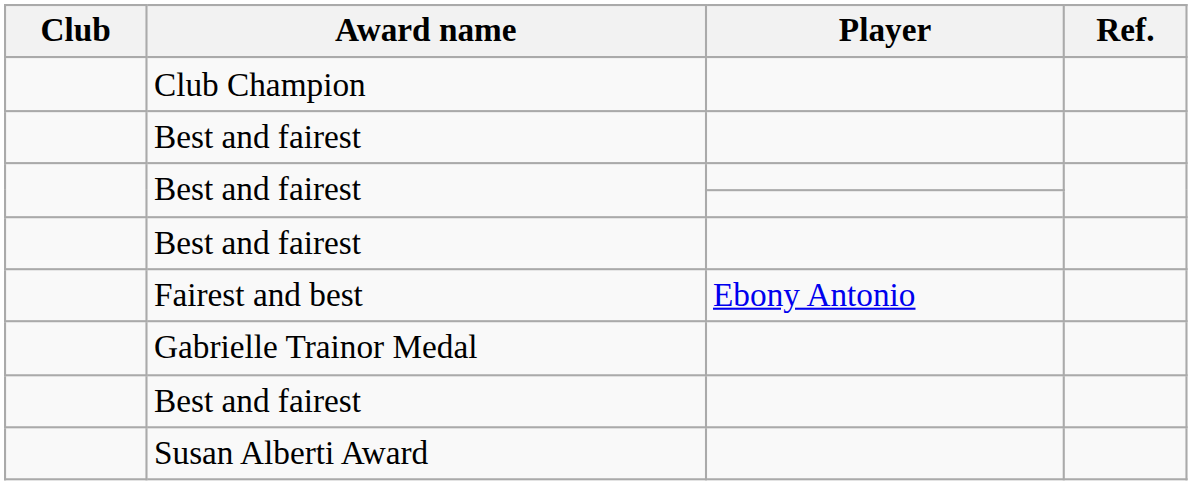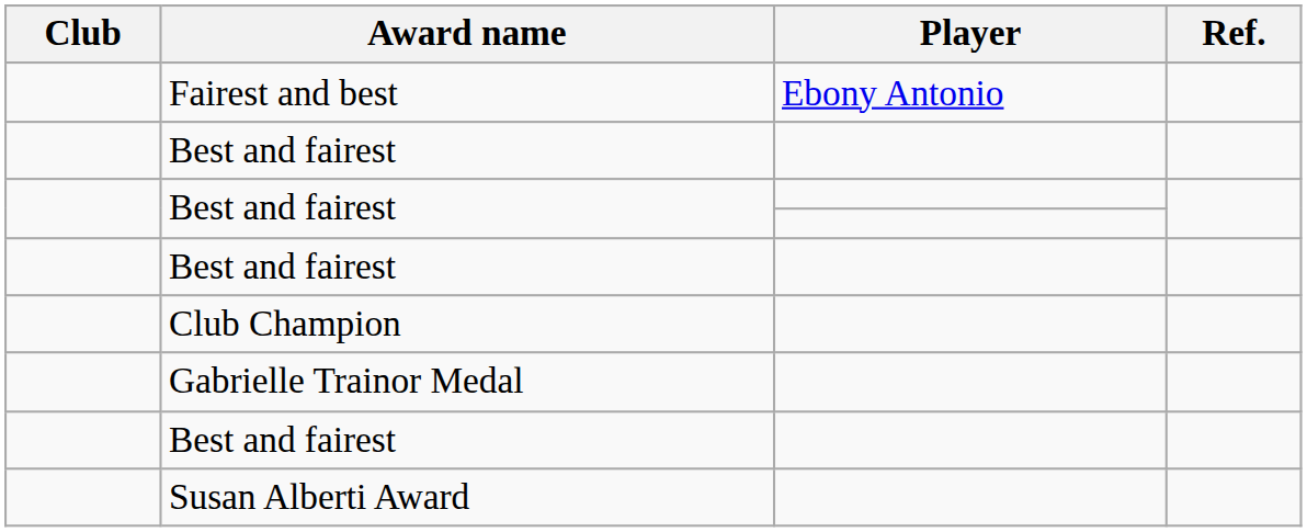 <table class="wikitable sortable"  style="text-align:left; width:45%;">
 <tr>
 <th>Club</th>
 <th>Award name</th>
 <th>Player</th>
 <th class="unsortable">Ref.</th>
 </tr>
 <tr>
 <td></td>
-<td>Club Champion</td>
-<td></td>
+<td>Fairest and best</td>
+<td><a href='#'>Ebony Antonio</a></td>
 <td></td>
 </tr>
 <tr>
 <td></td>
 <td>Best and fairest</td>
 <td></td>
 <td></td>
 </tr>
 <tr>
 <td rowspan=2></td>
 <td rowspan=2>Best and fairest</td>
 <td></td>
 <td rowspan=2></td>
 </tr>
 <tr>
 <td></td>
 </tr>
 <tr>
 <td></td>
 <td>Best and fairest</td>
 <td></td>
 <td></td>
 </tr>
 <tr>
 <td></td>
-<td>Fairest and best</td>
-<td><a href='#'>Ebony Antonio</a></td>
+<td>Club Champion</td>
+<td></td>
 <td></td>
 </tr>
 <tr>
 <td></td>
 <td>Gabrielle Trainor Medal</td>
 <td></td>
 <td></td>
 </tr>
 <tr>
 <td></td>
 <td>Best and fairest</td>
 <td></td>
 <td></td>
 </tr>
 <tr>
 <td></td>
 <td>Susan Alberti Award</td>
 <td></td>
 <td></td>
 </tr>
 </table>
